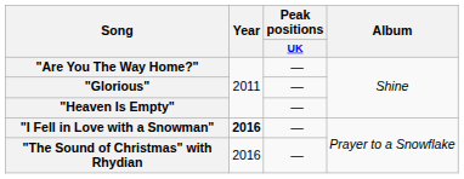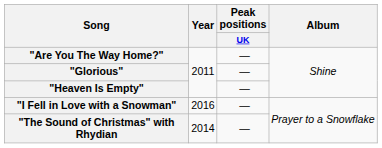 <table class="wikitable plainrowheaders" style="text-align:center;" border="1">
 <tr>
 <th scope="col" rowspan="2" style="width:17em;">Song</th>
 <th scope="col" rowspan="2">Year</th>
 <th scope="col" colspan="1">Peak positions</th>
 <th scope="col" rowspan="2">Album</th>
 </tr>
 <tr>
 <th scope="col" style="width:3em;font-size:85%;"><a href='#'>UK</a></th>
 </tr>
 <tr>
 <th scope="row">"Are You The Way Home?"</th>
 <td rowspan="3">2011</td>
 <td> —</td>
 <td rowspan="3"><em>Shine</em></td>
 </tr>
 <tr>
 <th scope="row">"Glorious"</th>
 <td> —</td>
 </tr>
 <tr>
 <th scope="row">"Heaven Is Empty"</th>
 <td> —</td>
 </tr>
 <tr>
 <th><strong>"I Fell in Love with a Snowman"</strong></th>
-<td><strong>2016</strong></td>
+<td>2016</td>
 <td> —</td>
 <td rowspan="2"><em>Prayer to a Snowflake</em></td>
 </tr>
 <tr>
 <th>"The Sound of Christmas" with Rhydian</th>
-<td>2016</td>
+<td>2014</td>
 <td> —</td>
 </tr>
 </table>
